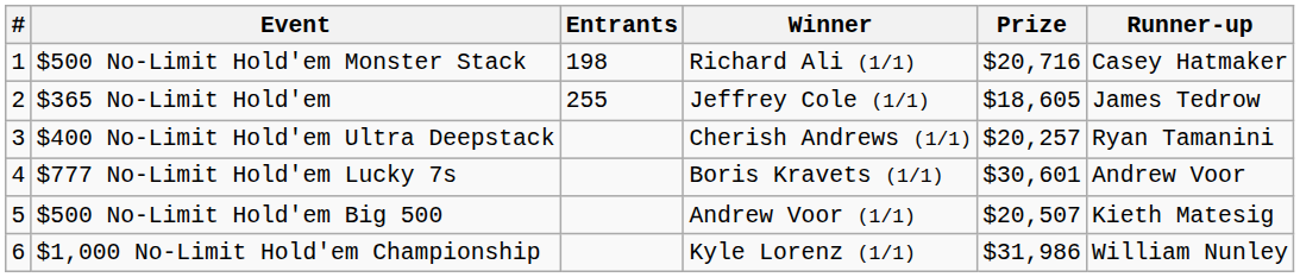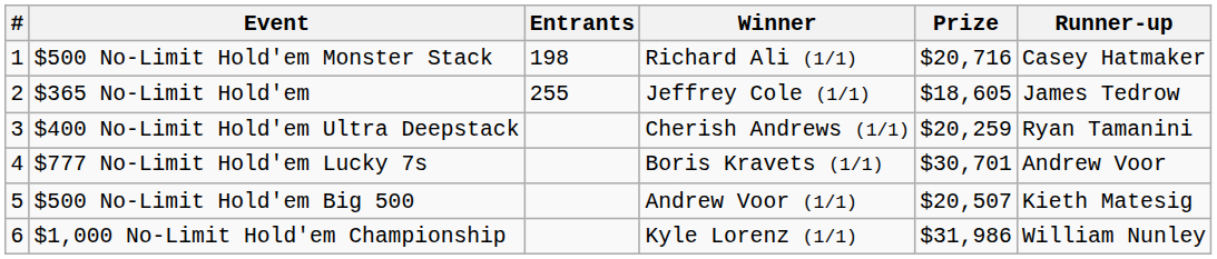 <table class="wikitable sortable">
 <tr>
 <th bgcolor="#FFEBAD">#</th>
 <th bgcolor="#FFEBAD">Event</th>
 <th bgcolor="#FFEBAD">Entrants</th>
 <th bgcolor="#FFEBAD">Winner</th>
 <th bgcolor="#FFEBAD">Prize</th>
 <th bgcolor="#FFEBAD">Runner-up</th>
 </tr>
 <tr>
 <td>1</td>
 <td>$500 No-Limit Hold'em Monster Stack</td>
 <td>198</td>
 <td> Richard Ali <small>(1/1)</small></td>
 <td>$20,716</td>
 <td> Casey Hatmaker</td>
 </tr>
 <tr>
 <td>2</td>
 <td>$365 No-Limit Hold'em</td>
 <td>255</td>
 <td> Jeffrey Cole <small>(1/1)</small></td>
 <td>$18,605</td>
 <td> James Tedrow</td>
 </tr>
 <tr>
 <td>3</td>
 <td>$400 No-Limit Hold'em Ultra Deepstack</td>
 <td></td>
 <td> Cherish Andrews <small>(1/1)</small></td>
-<td>$20,257</td>
+<td>$20,259</td>
 <td> Ryan Tamanini</td>
 </tr>
 <tr>
 <td>4</td>
 <td>$777 No-Limit Hold'em Lucky 7s</td>
 <td></td>
 <td> Boris Kravets <small>(1/1)</small></td>
-<td>$30,601</td>
+<td>$30,701</td>
 <td> Andrew Voor</td>
 </tr>
 <tr>
 <td>5</td>
 <td>$500 No-Limit Hold'em Big 500</td>
 <td></td>
 <td> Andrew Voor <small>(1/1)</small></td>
 <td>$20,507</td>
 <td> Kieth Matesig</td>
 </tr>
 <tr>
 <td>6</td>
 <td>$1,000 No-Limit Hold'em Championship</td>
 <td></td>
 <td> Kyle Lorenz <small>(1/1)</small></td>
 <td>$31,986</td>
 <td> William Nunley</td>
 </tr>
 </table>
